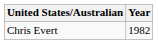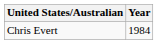 <table class="wikitable">
 <tr>
 <th>United States/Australian</th>
 <th>Year</th>
 </tr>
 <tr>
 <td> Chris Evert</td>
-<td>1982</td>
+<td>1984</td>
 </tr>
 </table>
